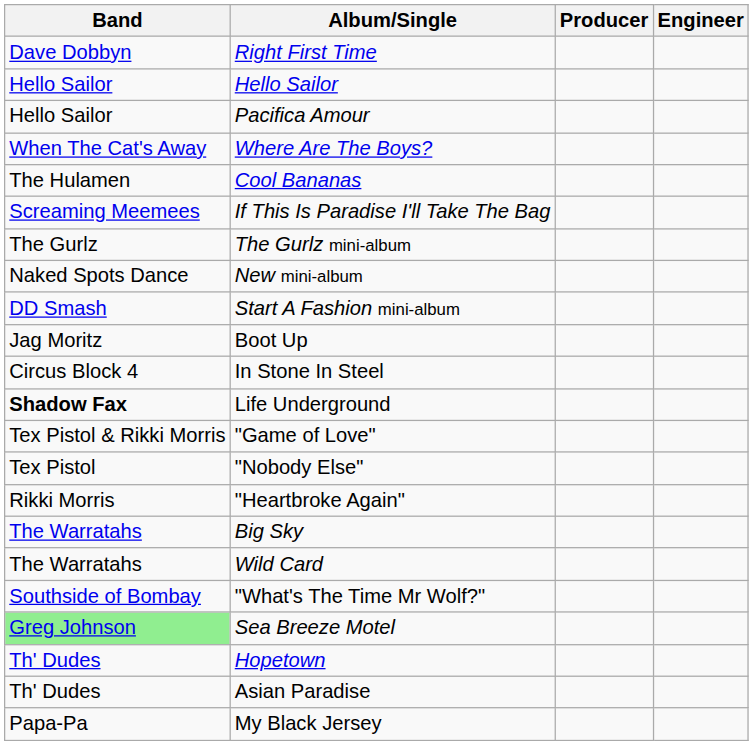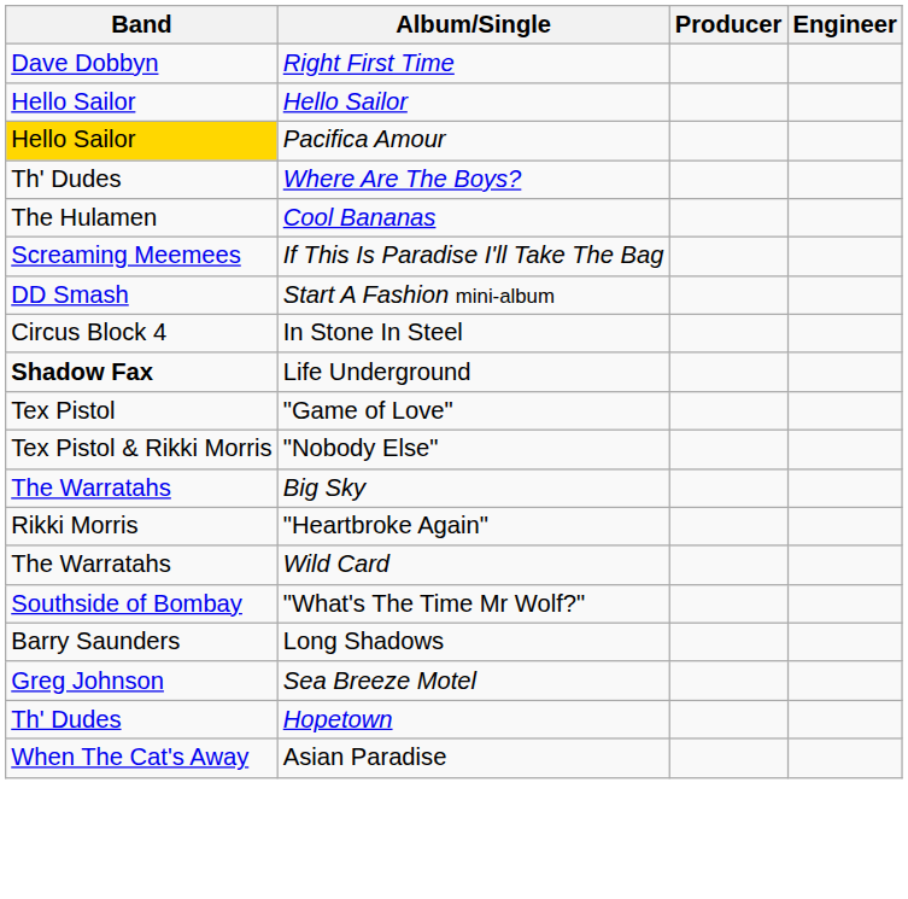 <table class="wikitable">
 <tr>
 <th>Band</th>
 <th>Album/Single</th>
 <th>Producer</th>
 <th>Engineer</th>
 </tr>
 <tr>
 <td><a href='#'>Dave Dobbyn</a></td>
 <td><em><a href='#'>Right First Time</a></em></td>
 <td></td>
 <td></td>
 </tr>
 <tr>
 <td><a href='#'>Hello Sailor</a></td>
 <td><em><a href='#'>Hello Sailor</a></em></td>
 <td></td>
 <td></td>
 </tr>
 <tr>
-<td>Hello Sailor</td>
+<td style="background: gold;">Hello Sailor</td>
 <td><em>Pacifica Amour</em></td>
 <td></td>
 <td></td>
 </tr>
 <tr>
-<td><a href='#'>When The Cat's Away</a></td>
+<td>Th' Dudes</td>
 <td><em><a href='#'>Where Are The Boys?</a></em></td>
 <td></td>
 <td></td>
 </tr>
 <tr>
 <td>The Hulamen</td>
 <td><em><a href='#'>Cool Bananas</a></em></td>
 <td></td>
 <td></td>
 </tr>
 <tr>
 <td><a href='#'>Screaming Meemees</a></td>
 <td><em>If This Is Paradise I'll Take The Bag</em></td>
 <td></td>
 <td></td>
 </tr>
 <tr>
-<td>The Gurlz</td>
-<td><em>The Gurlz</em> <small>mini-album</small></td>
-<td></td>
-<td></td>
-</tr>
-<tr>
-<td>Naked Spots Dance</td>
-<td><em>New</em> <small>mini-album</small></td>
-<td></td>
-<td></td>
-</tr>
-<tr>
 <td><a href='#'>DD Smash</a></td>
 <td><em>Start A Fashion</em> <small>mini-album</small></td>
-<td></td>
-<td></td>
-</tr>
-<tr>
-<td>Jag Moritz</td>
-<td>Boot Up</td>
 <td></td>
 <td></td>
 </tr>
 <tr>
 <td>Circus Block 4</td>
 <td>In Stone In Steel</td>
 <td></td>
 <td></td>
 </tr>
 <tr>
 <td><strong>Shadow Fax</strong></td>
 <td>Life Underground</td>
 <td></td>
 <td></td>
 </tr>
 <tr>
-<td>Tex Pistol & Rikki Morris</td>
+<td>Tex Pistol</td>
 <td>"Game of Love"</td>
 <td></td>
 <td></td>
 </tr>
 <tr>
-<td>Tex Pistol</td>
+<td>Tex Pistol & Rikki Morris</td>
 <td>"Nobody Else"</td>
+<td></td>
+<td></td>
+</tr>
+<tr>
+<td><a href='#'>The Warratahs</a></td>
+<td><em>Big Sky</em></td>
 <td></td>
 <td></td>
 </tr>
 <tr>
 <td>Rikki Morris</td>
 <td>"Heartbroke Again"</td>
-<td></td>
-<td></td>
-</tr>
-<tr>
-<td><a href='#'>The Warratahs</a></td>
-<td><em>Big Sky</em></td>
 <td></td>
 <td></td>
 </tr>
 <tr>
 <td>The Warratahs</td>
 <td><em>Wild Card</em></td>
 <td></td>
 <td></td>
 </tr>
 <tr>
 <td><a href='#'>Southside of Bombay</a></td>
 <td>"What's The Time Mr Wolf?"</td>
 <td></td>
 <td></td>
 </tr>
 <tr>
-<td style="background: lightgreen;"><a href='#'>Greg Johnson</a></td>
+<td>Barry Saunders</td>
+<td>Long Shadows</td>
+<td></td>
+<td></td>
+</tr>
+<tr>
+<td><a href='#'>Greg Johnson</a></td>
 <td><em>Sea Breeze Motel</em></td>
 <td></td>
 <td></td>
 </tr>
 <tr>
 <td><a href='#'>Th' Dudes</a></td>
 <td><em><a href='#'>Hopetown</a></em></td>
 <td></td>
 <td></td>
 </tr>
 <tr>
-<td>Th' Dudes</td>
+<td><a href='#'>When The Cat's Away</a></td>
 <td>Asian Paradise</td>
 <td></td>
 <td></td>
 </tr>
-<tr>
-<td>Papa-Pa</td>
-<td>My Black Jersey</td>
-<td></td>
-<td></td>
-</tr>
 </table>
